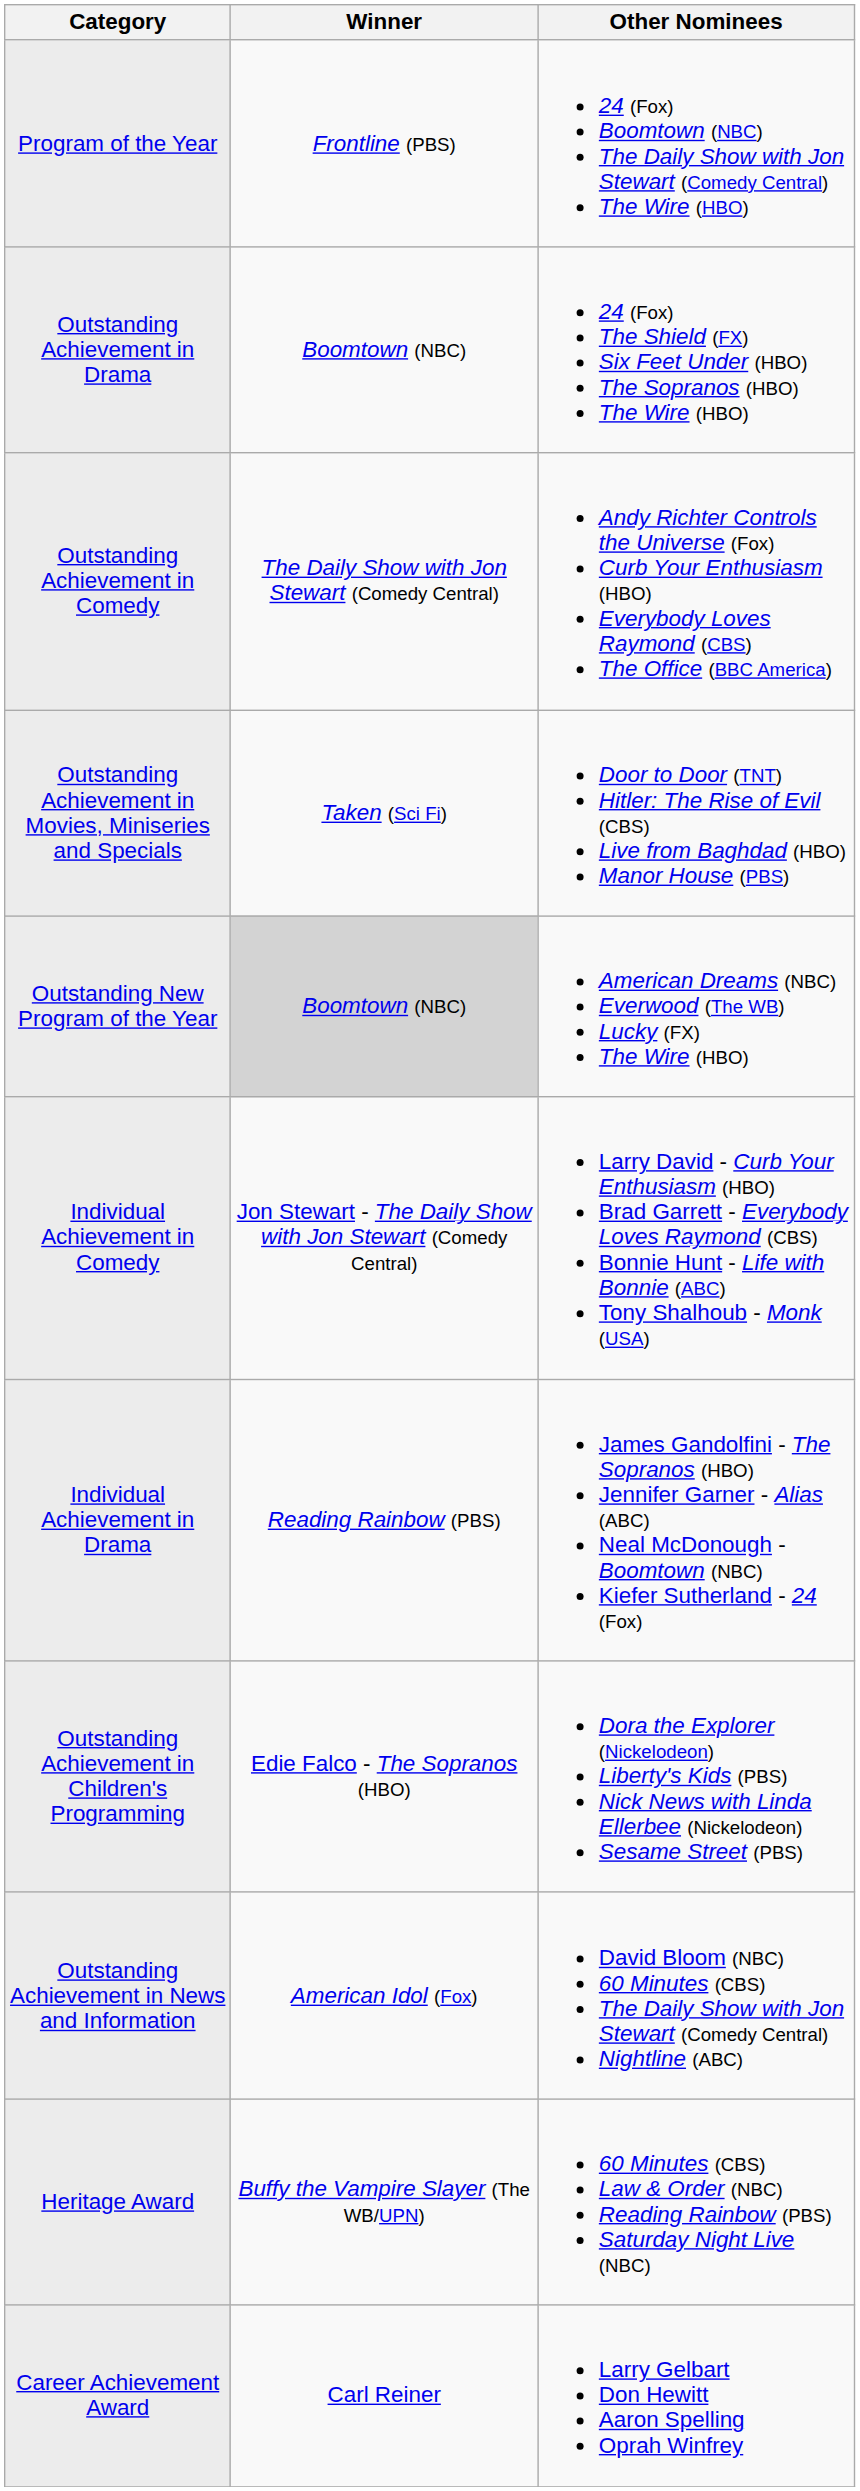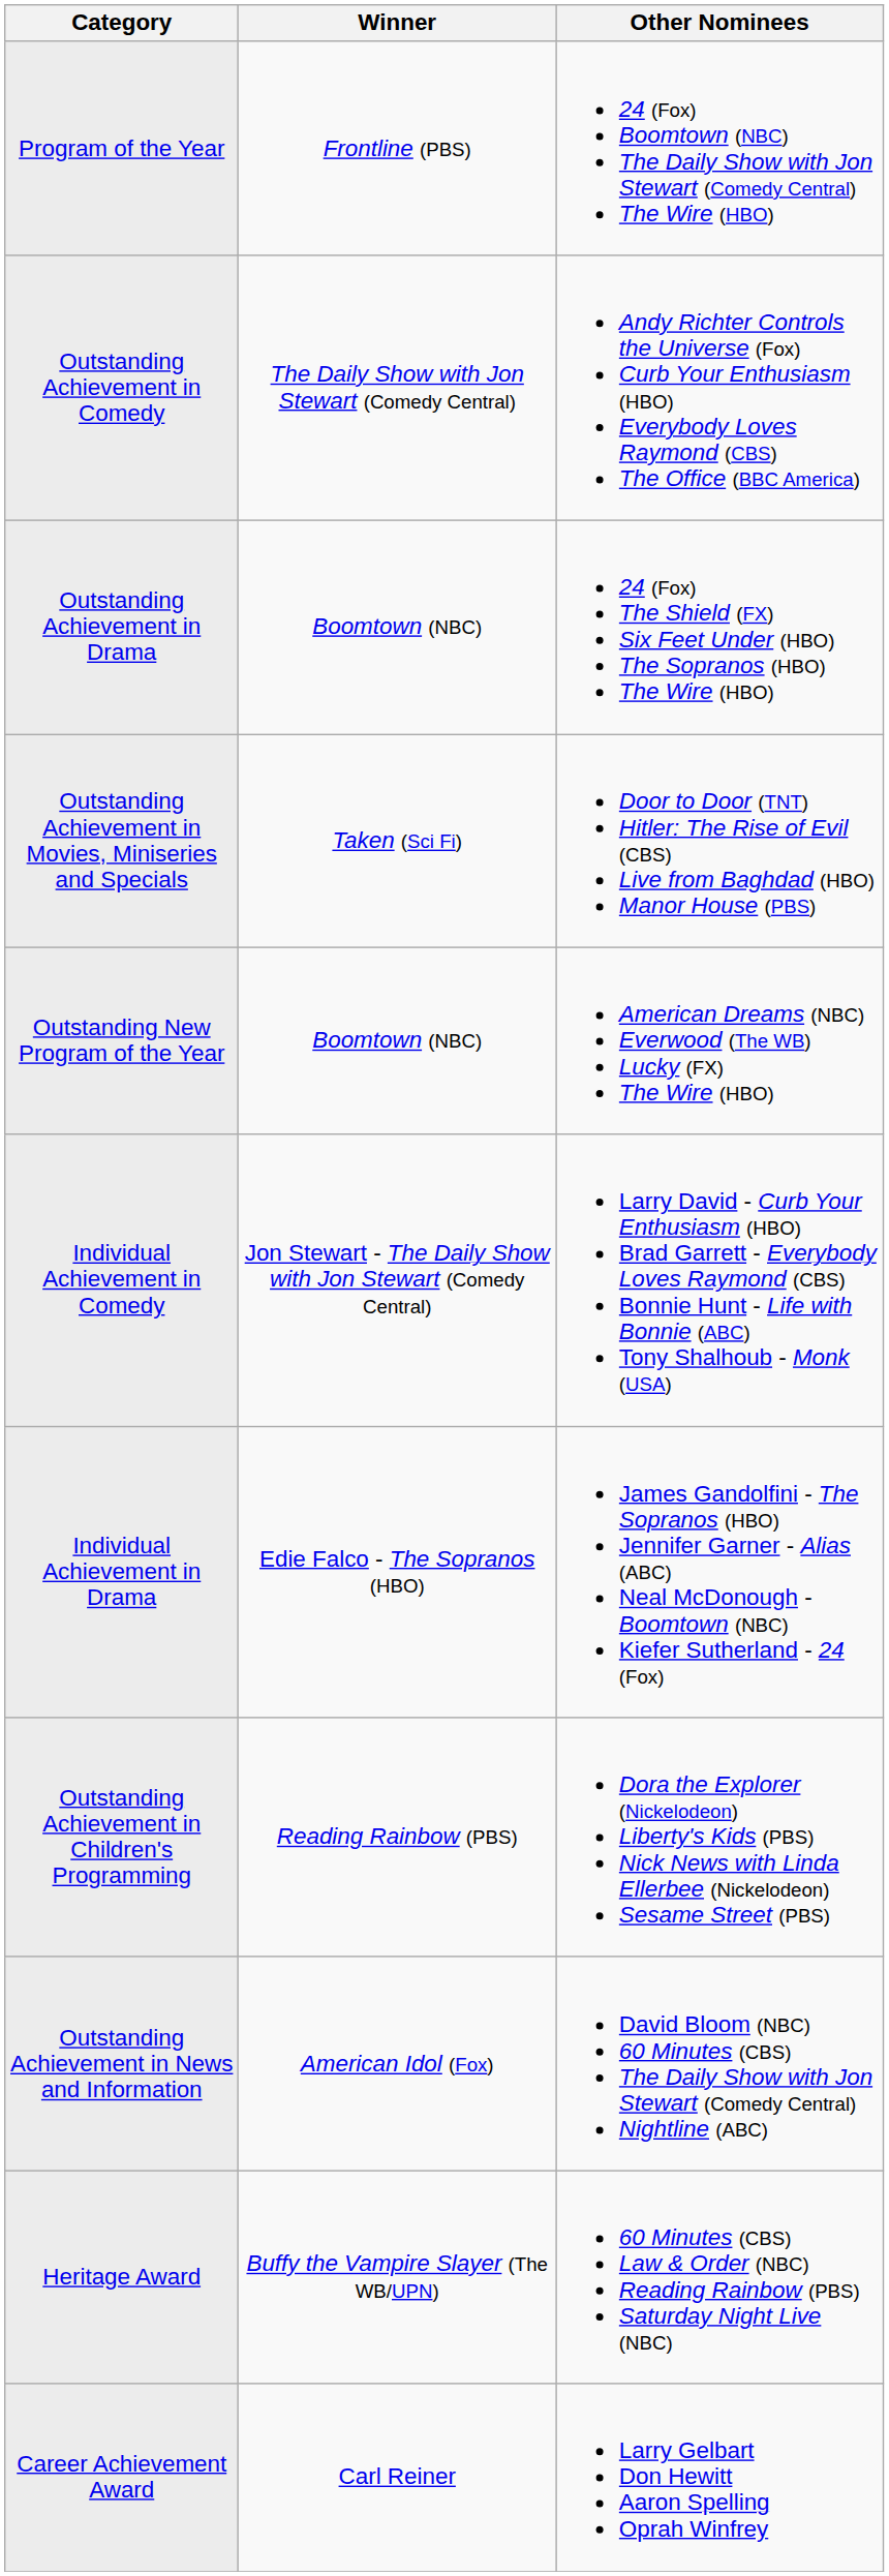 <table class="wikitable">
 <tr>
 <th width="230">Category</th>
 <th width="390">Winner</th>
 <th width="340">Other Nominees</th>
 </tr>
 <tr>
 <td align="center" style="background: #ececec; color: grey; vertical-align: middle; text-align: center;" class="table-na"><a href='#'>Program of the Year</a></td>
 <td align="center"><em><a href='#'>Frontline</a></em> <small>(PBS)</small></td>
 <td><br><ul><li><em><a href='#'>24</a></em> <small>(Fox)</small></li><li><em><a href='#'>Boomtown</a></em> <small>(<a href='#'>NBC</a>)</small></li><li><em><a href='#'>The Daily Show with Jon Stewart</a></em> <small>(<a href='#'>Comedy Central</a>)</small></li><li><em><a href='#'>The Wire</a></em> <small>(<a href='#'>HBO</a>)</small></li></ul></td>
 </tr>
 <tr>
+<td align="center" style="background: #ececec; color: grey; vertical-align: middle; text-align: center;" class="table-na"><a href='#'>Outstanding Achievement in Comedy</a></td>
+<td align="center"><em><a href='#'>The Daily Show with Jon Stewart</a></em> <small>(Comedy Central)</small></td>
+<td><br><ul><li><em><a href='#'>Andy Richter Controls the Universe</a></em> <small>(Fox)</small></li><li><em><a href='#'>Curb Your Enthusiasm</a></em> <small>(HBO)</small></li><li><em><a href='#'>Everybody Loves Raymond</a></em> <small>(<a href='#'>CBS</a>)</small></li><li><em><a href='#'>The Office</a></em> <small>(<a href='#'>BBC America</a>)</small></li></ul></td>
+</tr>
+<tr>
 <td align="center" style="background: #ececec; color: grey; vertical-align: middle; text-align: center;" class="table-na"><a href='#'>Outstanding Achievement in Drama</a></td>
 <td align="center"><em><a href='#'>Boomtown</a></em> <small>(NBC)</small></td>
 <td><br><ul><li><em><a href='#'>24</a></em> <small>(Fox)</small></li><li><em><a href='#'>The Shield</a></em> <small>(<a href='#'>FX</a>)</small></li><li><em><a href='#'>Six Feet Under</a></em> <small>(HBO)</small></li><li><em><a href='#'>The Sopranos</a></em> <small>(HBO)</small></li><li><em><a href='#'>The Wire</a></em> <small>(HBO)</small></li></ul></td>
-</tr>
-<tr>
-<td align="center" style="background: #ececec; color: grey; vertical-align: middle; text-align: center;" class="table-na"><a href='#'>Outstanding Achievement in Comedy</a></td>
-<td align="center"><em><a href='#'>The Daily Show with Jon Stewart</a></em> <small>(Comedy Central)</small></td>
-<td><br><ul><li><em><a href='#'>Andy Richter Controls the Universe</a></em> <small>(Fox)</small></li><li><em><a href='#'>Curb Your Enthusiasm</a></em> <small>(HBO)</small></li><li><em><a href='#'>Everybody Loves Raymond</a></em> <small>(<a href='#'>CBS</a>)</small></li><li><em><a href='#'>The Office</a></em> <small>(<a href='#'>BBC America</a>)</small></li></ul></td>
 </tr>
 <tr>
 <td align="center" style="background: #ececec; color: grey; vertical-align: middle; text-align: center;" class="table-na"><a href='#'>Outstanding Achievement in Movies, Miniseries and Specials</a></td>
 <td align="center"><em><a href='#'>Taken</a></em> <small>(<a href='#'>Sci Fi</a>)</small></td>
 <td><br><ul><li><em><a href='#'>Door to Door</a></em> <small>(<a href='#'>TNT</a>)</small></li><li><em><a href='#'>Hitler: The Rise of Evil</a></em> <small>(CBS)</small></li><li><em><a href='#'>Live from Baghdad</a></em> <small>(HBO)</small></li><li><em><a href='#'>Manor House</a></em> <small>(<a href='#'>PBS</a>)</small></li></ul></td>
 </tr>
 <tr>
 <td align="center" style="background: #ececec; color: grey; vertical-align: middle; text-align: center;" class="table-na"><a href='#'>Outstanding New Program of the Year</a></td>
-<td align="center" style="background: lightgrey;"><em><a href='#'>Boomtown</a></em> <small>(NBC)</small></td>
+<td align="center"><em><a href='#'>Boomtown</a></em> <small>(NBC)</small></td>
 <td><br><ul><li><em><a href='#'>American Dreams</a></em> <small>(NBC)</small></li><li><em><a href='#'>Everwood</a></em> <small>(<a href='#'>The WB</a>)</small></li><li><em><a href='#'>Lucky</a></em> <small>(FX)</small></li><li><em><a href='#'>The Wire</a></em> <small>(HBO)</small></li></ul></td>
 </tr>
 <tr>
 <td align="center" style="background: #ececec; color: grey; vertical-align: middle; text-align: center;" class="table-na"><a href='#'>Individual Achievement in Comedy</a></td>
 <td align="center"><a href='#'>Jon Stewart</a> - <em><a href='#'>The Daily Show with Jon Stewart</a></em> <small>(Comedy Central)</small></td>
 <td><br><ul><li><a href='#'>Larry David</a> - <em><a href='#'>Curb Your Enthusiasm</a></em> <small>(HBO)</small></li><li><a href='#'>Brad Garrett</a> - <em><a href='#'>Everybody Loves Raymond</a></em> <small>(CBS)</small></li><li><a href='#'>Bonnie Hunt</a> - <em><a href='#'>Life with Bonnie</a></em> <small>(<a href='#'>ABC</a>)</small></li><li><a href='#'>Tony Shalhoub</a> - <em><a href='#'>Monk</a></em> <small>(<a href='#'>USA</a>)</small></li></ul></td>
 </tr>
 <tr>
 <td align="center" style="background: #ececec; color: grey; vertical-align: middle; text-align: center;" class="table-na"><a href='#'>Individual Achievement in Drama</a></td>
-<td align="center"><em><a href='#'>Reading Rainbow</a></em> <small>(PBS)</small></td>
+<td align="center"><a href='#'>Edie Falco</a> - <em><a href='#'>The Sopranos</a></em> <small>(HBO)</small></td>
 <td><br><ul><li><a href='#'>James Gandolfini</a> - <em><a href='#'>The Sopranos</a></em> <small>(HBO)</small></li><li><a href='#'>Jennifer Garner</a> - <em><a href='#'>Alias</a></em> <small>(ABC)</small></li><li><a href='#'>Neal McDonough</a> - <em><a href='#'>Boomtown</a></em> <small>(NBC)</small></li><li><a href='#'>Kiefer Sutherland</a> - <em><a href='#'>24</a></em> <small>(Fox)</small></li></ul></td>
 </tr>
 <tr>
 <td align="center" style="background: #ececec; color: grey; vertical-align: middle; text-align: center;" class="table-na"><a href='#'>Outstanding Achievement in Children's Programming</a></td>
-<td align="center"><a href='#'>Edie Falco</a> - <em><a href='#'>The Sopranos</a></em> <small>(HBO)</small></td>
+<td align="center"><em><a href='#'>Reading Rainbow</a></em> <small>(PBS)</small></td>
 <td><br><ul><li><em><a href='#'>Dora the Explorer</a></em> <small>(<a href='#'>Nickelodeon</a>)</small></li><li><em><a href='#'>Liberty's Kids</a></em> <small>(PBS)</small></li><li><em><a href='#'>Nick News with Linda Ellerbee</a></em> <small>(Nickelodeon)</small></li><li><em><a href='#'>Sesame Street</a></em> <small>(PBS)</small></li></ul></td>
 </tr>
 <tr>
 <td align="center" style="background: #ececec; color: grey; vertical-align: middle; text-align: center;" class="table-na"><a href='#'>Outstanding Achievement in News and Information</a></td>
 <td align="center"><em><a href='#'>American Idol</a></em> <small>(<a href='#'>Fox</a>)</small></td>
 <td><br><ul><li><a href='#'>David Bloom</a> <small>(NBC)</small></li><li><em><a href='#'>60 Minutes</a></em> <small>(CBS)</small></li><li><em><a href='#'>The Daily Show with Jon Stewart</a></em> <small>(Comedy Central)</small></li><li><em><a href='#'>Nightline</a></em> <small>(ABC)</small></li></ul></td>
 </tr>
 <tr>
 <td align="center" style="background: #ececec; color: grey; vertical-align: middle; text-align: center;" class="table-na"><a href='#'>Heritage Award</a></td>
 <td align="center"><em><a href='#'>Buffy the Vampire Slayer</a></em> <small>(The WB/<a href='#'>UPN</a>)</small></td>
 <td><br><ul><li><em><a href='#'>60 Minutes</a></em> <small>(CBS)</small></li><li><em><a href='#'>Law & Order</a></em> <small>(NBC)</small></li><li><em><a href='#'>Reading Rainbow</a></em> <small>(PBS)</small></li><li><em><a href='#'>Saturday Night Live</a></em> <small>(NBC)</small></li></ul></td>
 </tr>
 <tr>
 <td align="center" style="background: #ececec; color: grey; vertical-align: middle; text-align: center;" class="table-na"><a href='#'>Career Achievement Award</a></td>
 <td align="center"><a href='#'>Carl Reiner</a></td>
 <td><br><ul><li><a href='#'>Larry Gelbart</a></li><li><a href='#'>Don Hewitt</a></li><li><a href='#'>Aaron Spelling</a></li><li><a href='#'>Oprah Winfrey</a></li></ul></td>
 </tr>
 </table>
